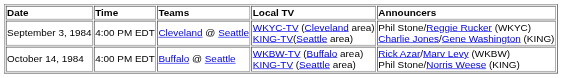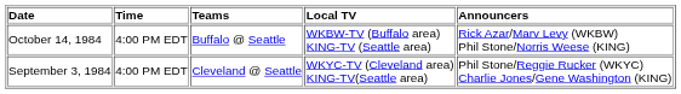 <table border="1" cellpadding="1">
 <tr>
 <td><strong>Date</strong></td>
 <td><strong>Time</strong></td>
 <td><strong>Teams</strong></td>
 <td><strong>Local TV</strong></td>
 <td><strong>Announcers</strong></td>
 </tr>
 <tr>
+<td>October 14, 1984</td>
+<td>4:00 PM EDT</td>
+<td><a href='#'>Buffalo</a> @ <a href='#'>Seattle</a></td>
+<td><a href='#'>WKBW-TV</a> (<a href='#'>Buffalo</a> area)<br><a href='#'>KING-TV</a> (<a href='#'>Seattle</a> area)</td>
+<td><a href='#'>Rick Azar</a>/<a href='#'>Marv Levy</a> (WKBW)<br>Phil Stone/<a href='#'>Norris Weese</a> (KING)</td>
+</tr>
+<tr>
 <td>September 3, 1984</td>
 <td>4:00 PM EDT</td>
 <td><a href='#'>Cleveland</a> @ <a href='#'>Seattle</a></td>
 <td><a href='#'>WKYC-TV</a> (<a href='#'>Cleveland</a> area)<br><a href='#'>KING-TV</a>(<a href='#'>Seattle</a> area)</td>
 <td>Phil Stone/<a href='#'>Reggie Rucker</a> (WKYC)<br><a href='#'>Charlie Jones</a>/<a href='#'>Gene Washington</a> (KING)</td>
 </tr>
-<tr>
-<td>October 14, 1984</td>
-<td>4:00 PM EDT</td>
-<td><a href='#'>Buffalo</a> @ <a href='#'>Seattle</a></td>
-<td><a href='#'>WKBW-TV</a> (<a href='#'>Buffalo</a> area)<br><a href='#'>KING-TV</a> (<a href='#'>Seattle</a> area)</td>
-<td><a href='#'>Rick Azar</a>/<a href='#'>Marv Levy</a> (WKBW)<br>Phil Stone/<a href='#'>Norris Weese</a> (KING)</td>
-</tr>
 </table>
